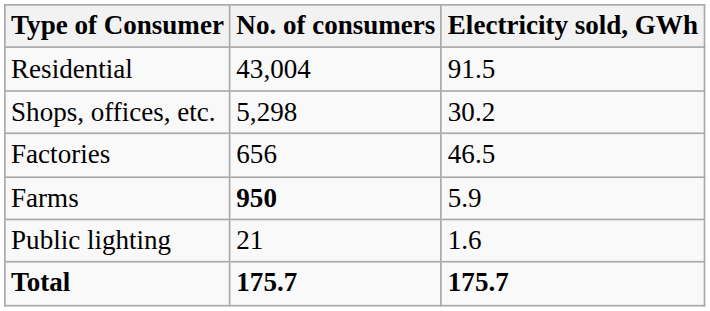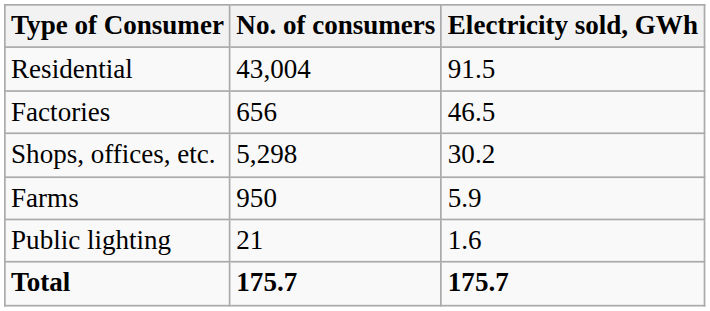 <table class="wikitable">
 <tr>
 <th>Type  of Consumer</th>
 <th>No.  of consumers</th>
 <th>Electricity  sold, GWh</th>
 </tr>
 <tr>
 <td>Residential</td>
 <td>43,004</td>
 <td>91.5</td>
 </tr>
 <tr>
+<td>Factories</td>
+<td>656</td>
+<td>46.5</td>
+</tr>
+<tr>
 <td>Shops,  offices, etc.</td>
 <td>5,298</td>
 <td>30.2</td>
 </tr>
 <tr>
-<td>Factories</td>
-<td>656</td>
-<td>46.5</td>
-</tr>
-<tr>
 <td>Farms</td>
-<td><strong>950</strong></td>
+<td>950</td>
 <td>5.9</td>
 </tr>
 <tr>
 <td>Public  lighting</td>
 <td>21</td>
 <td>1.6</td>
 </tr>
 <tr>
 <td><strong>Total</strong></td>
 <td><strong>175.7</strong></td>
 <td><strong>175.7</strong></td>
 </tr>
 </table>
